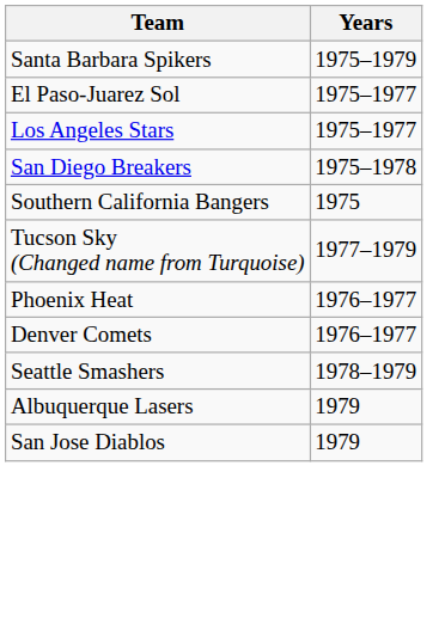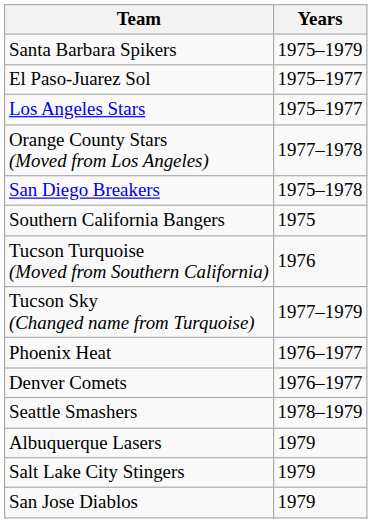 <table class="wikitable">
 <tr>
 <th>Team</th>
 <th>Years</th>
 </tr>
 <tr>
 <td>Santa Barbara Spikers</td>
 <td>1975–1979</td>
 </tr>
 <tr>
 <td>El Paso-Juarez Sol</td>
 <td>1975–1977</td>
 </tr>
 <tr>
 <td><a href='#'>Los Angeles Stars</a></td>
 <td>1975–1977</td>
 </tr>
 <tr>
+<td>Orange County Stars<br><em>(Moved from Los Angeles)</em></td>
+<td>1977–1978</td>
+</tr>
+<tr>
 <td><a href='#'>San Diego Breakers</a></td>
 <td>1975–1978</td>
 </tr>
 <tr>
 <td>Southern California Bangers</td>
 <td>1975</td>
+</tr>
+<tr>
+<td>Tucson Turquoise<br><em>(Moved from Southern California)</em></td>
+<td>1976</td>
 </tr>
 <tr>
 <td>Tucson Sky<br><em>(Changed name from Turquoise)</em></td>
 <td>1977–1979</td>
 </tr>
 <tr>
 <td>Phoenix Heat</td>
 <td>1976–1977</td>
 </tr>
 <tr>
 <td>Denver Comets</td>
 <td>1976–1977</td>
 </tr>
 <tr>
 <td>Seattle Smashers</td>
 <td>1978–1979</td>
 </tr>
 <tr>
 <td>Albuquerque Lasers</td>
 <td>1979</td>
 </tr>
 <tr>
+<td>Salt Lake City Stingers</td>
+<td>1979</td>
+</tr>
+<tr>
 <td>San Jose Diablos</td>
 <td>1979</td>
 </tr>
 </table>
